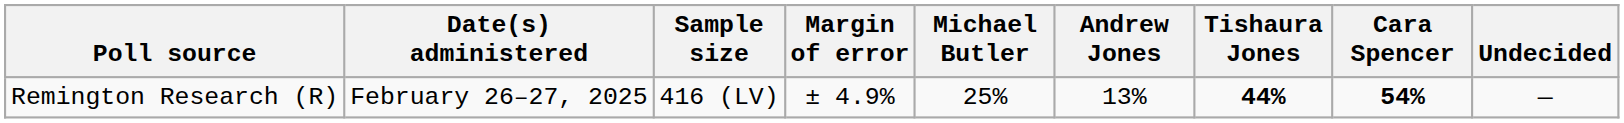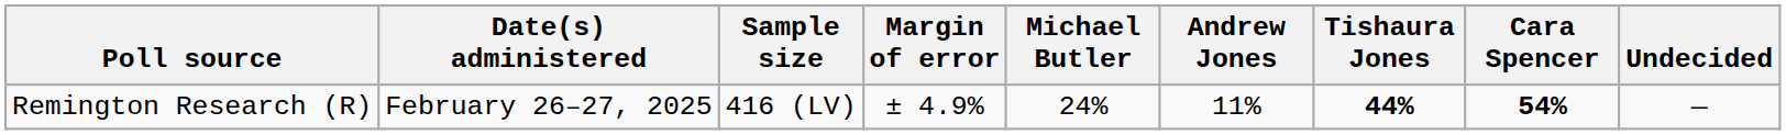 <table class="wikitable" style="font-size:90%;text-align:center;">
 <tr valign=bottom>
 <th>Poll source</th>
 <th>Date(s)<br>administered</th>
 <th>Sample<br>size</th>
 <th>Margin<br>of error</th>
 <th style="width:60px;">Michael<br>Butler</th>
 <th style="width:60px;">Andrew<br>Jones</th>
 <th style="width:60px;">Tishaura<br>Jones</th>
 <th style="width:60px;">Cara<br>Spencer</th>
 <th>Undecided</th>
 </tr>
 <tr>
 <td style="text-align:left;">Remington Research (R)</td>
 <td>February 26–27, 2025</td>
 <td>416 (LV)</td>
 <td>± 4.9%</td>
-<td>25%</td>
-<td>13%</td>
+<td>24%</td>
+<td>11%</td>
 <td><strong>44%</strong></td>
 <td><strong>54%</strong></td>
 <td>—</td>
 </tr>
 </table>
